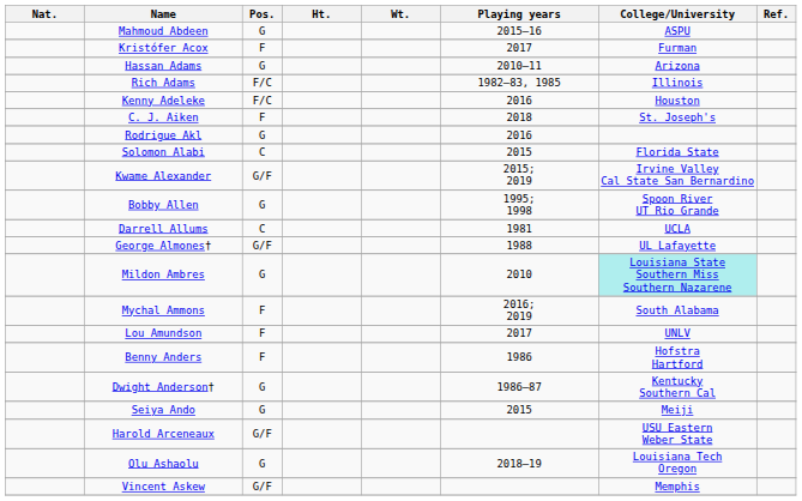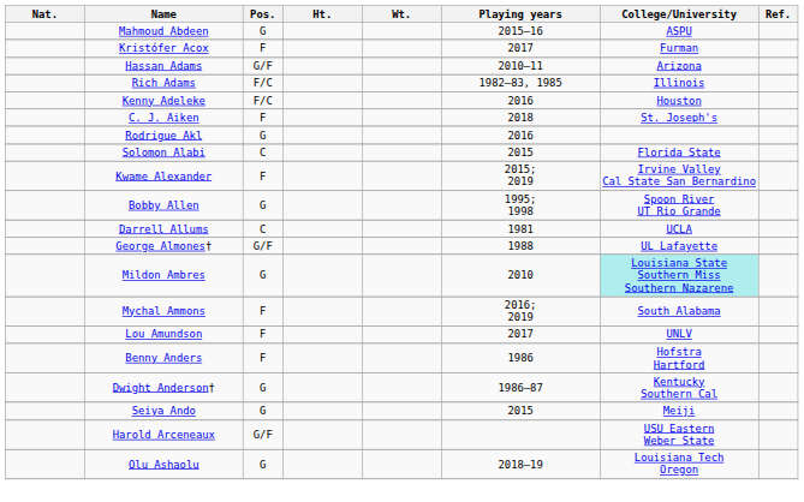 <table class="wikitable" style="text-align:center;">
 <tr>
 <th scope="col" width="10%">Nat.</th>
 <th scope="col" width="20%">Name</th>
 <th scope="col" width="5%">Pos.</th>
 <th scope="col" width="10%">Ht.</th>
 <th scope="col" width="10%">Wt.</th>
 <th scope="col" width="20%">Playing years</th>
 <th scope="col" width="20%">College/University</th>
 <th scope="col" width="5%">Ref.</th>
 </tr>
 <tr>
 <td></td>
 <td><a href='#'>Mahmoud Abdeen</a></td>
 <td>G</td>
 <td></td>
 <td></td>
 <td>2015–16</td>
 <td><a href='#'>ASPU</a></td>
 <td></td>
 </tr>
 <tr>
 </tr>
 <tr>
 <td></td>
 <td><a href='#'>Kristófer Acox</a></td>
 <td>F</td>
 <td></td>
 <td></td>
 <td>2017</td>
 <td><a href='#'>Furman</a></td>
 <td></td>
 </tr>
 <tr>
 </tr>
 <tr>
 <td></td>
 <td><a href='#'>Hassan Adams</a></td>
-<td>G</td>
+<td>G/F</td>
 <td></td>
 <td></td>
 <td>2010–11</td>
 <td><a href='#'>Arizona</a></td>
 <td></td>
 </tr>
 <tr>
 </tr>
 <tr>
 <td></td>
 <td><a href='#'>Rich Adams</a></td>
 <td>F/C</td>
 <td></td>
 <td></td>
 <td>1982–83, 1985</td>
 <td><a href='#'>Illinois</a></td>
 <td></td>
 </tr>
 <tr>
 </tr>
 <tr>
 <td></td>
 <td><a href='#'>Kenny Adeleke</a></td>
 <td>F/C</td>
 <td></td>
 <td></td>
 <td>2016</td>
 <td><a href='#'>Houston</a></td>
 <td></td>
 </tr>
 <tr>
 </tr>
 <tr>
 <td></td>
 <td><a href='#'>C. J. Aiken</a></td>
 <td>F</td>
 <td></td>
 <td></td>
 <td>2018</td>
 <td><a href='#'>St. Joseph's</a></td>
 <td></td>
 </tr>
 <tr>
 </tr>
 <tr>
 <td></td>
 <td><a href='#'>Rodrigue Akl</a></td>
 <td>G</td>
 <td></td>
 <td></td>
 <td>2016</td>
 <td></td>
 <td></td>
 </tr>
 <tr>
 </tr>
 <tr>
 <td></td>
 <td><a href='#'>Solomon Alabi</a></td>
 <td>C</td>
 <td></td>
 <td></td>
 <td>2015</td>
 <td><a href='#'>Florida State</a></td>
 <td></td>
 </tr>
 <tr>
 </tr>
 <tr>
 <td></td>
 <td><a href='#'>Kwame Alexander</a></td>
-<td>G/F</td>
+<td>F</td>
 <td></td>
 <td></td>
 <td>2015;<br>2019</td>
 <td><a href='#'>Irvine Valley</a><br><a href='#'>Cal State San Bernardino</a></td>
 <td></td>
 </tr>
 <tr>
 </tr>
 <tr>
 <td></td>
 <td><a href='#'>Bobby Allen</a></td>
 <td>G</td>
 <td></td>
 <td></td>
 <td>1995;<br>1998</td>
 <td><a href='#'>Spoon River</a><br><a href='#'>UT Rio Grande</a></td>
 <td></td>
 </tr>
 <tr>
 </tr>
 <tr>
 <td></td>
 <td><a href='#'>Darrell Allums</a></td>
 <td>C</td>
 <td></td>
 <td></td>
 <td>1981</td>
 <td><a href='#'>UCLA</a></td>
 <td></td>
 </tr>
 <tr>
 </tr>
 <tr>
 <td></td>
 <td><a href='#'>George Almones</a>†</td>
 <td>G/F</td>
 <td></td>
 <td></td>
 <td>1988</td>
 <td><a href='#'>UL Lafayette</a></td>
 <td></td>
 </tr>
 <tr>
 </tr>
 <tr>
 <td></td>
 <td><a href='#'>Mildon Ambres</a></td>
 <td>G</td>
 <td></td>
 <td></td>
 <td>2010</td>
 <td style="background: paleturquoise;"><a href='#'>Louisiana State</a><br><a href='#'>Southern Miss</a><br><a href='#'>Southern Nazarene</a></td>
 <td></td>
 </tr>
 <tr>
 </tr>
 <tr>
 <td></td>
 <td><a href='#'>Mychal Ammons</a></td>
 <td>F</td>
 <td></td>
 <td></td>
 <td>2016;<br>2019</td>
 <td><a href='#'>South Alabama</a></td>
 <td></td>
 </tr>
 <tr>
 </tr>
 <tr>
 <td></td>
 <td><a href='#'>Lou Amundson</a></td>
 <td>F</td>
 <td></td>
 <td></td>
 <td>2017</td>
 <td><a href='#'>UNLV</a></td>
 <td></td>
 </tr>
 <tr>
 </tr>
 <tr>
 <td></td>
 <td><a href='#'>Benny Anders</a></td>
 <td>F</td>
 <td></td>
 <td></td>
 <td>1986</td>
 <td><a href='#'>Hofstra</a><br><a href='#'>Hartford</a></td>
 <td></td>
 </tr>
 <tr>
 </tr>
 <tr>
 <td></td>
 <td><a href='#'>Dwight Anderson</a>†</td>
 <td>G</td>
 <td></td>
 <td></td>
 <td>1986–87</td>
 <td><a href='#'>Kentucky</a><br><a href='#'>Southern Cal</a></td>
 <td></td>
 </tr>
 <tr>
 </tr>
 <tr>
 <td></td>
 <td><a href='#'>Seiya Ando</a></td>
 <td>G</td>
 <td></td>
 <td></td>
 <td>2015</td>
 <td><a href='#'>Meiji</a></td>
 <td></td>
 </tr>
 <tr>
 </tr>
 <tr>
 <td></td>
 <td><a href='#'>Harold Arceneaux</a></td>
 <td>G/F</td>
 <td></td>
 <td></td>
 <td></td>
 <td><a href='#'>USU Eastern</a><br><a href='#'>Weber State</a></td>
 <td></td>
 </tr>
 <tr>
 </tr>
 <tr>
 <td> </td>
 <td><a href='#'>Olu Ashaolu</a></td>
 <td>G</td>
 <td></td>
 <td></td>
 <td>2018–19</td>
 <td><a href='#'>Louisiana Tech</a><br><a href='#'>Oregon</a></td>
 <td></td>
 </tr>
 <tr>
 </tr>
 <tr>
-<td></td>
-<td><a href='#'>Vincent Askew</a></td>
-<td>G/F</td>
-<td></td>
-<td></td>
-<td></td>
-<td><a href='#'>Memphis</a></td>
-<td></td>
-</tr>
-<tr>
 </tr>
 </table>
